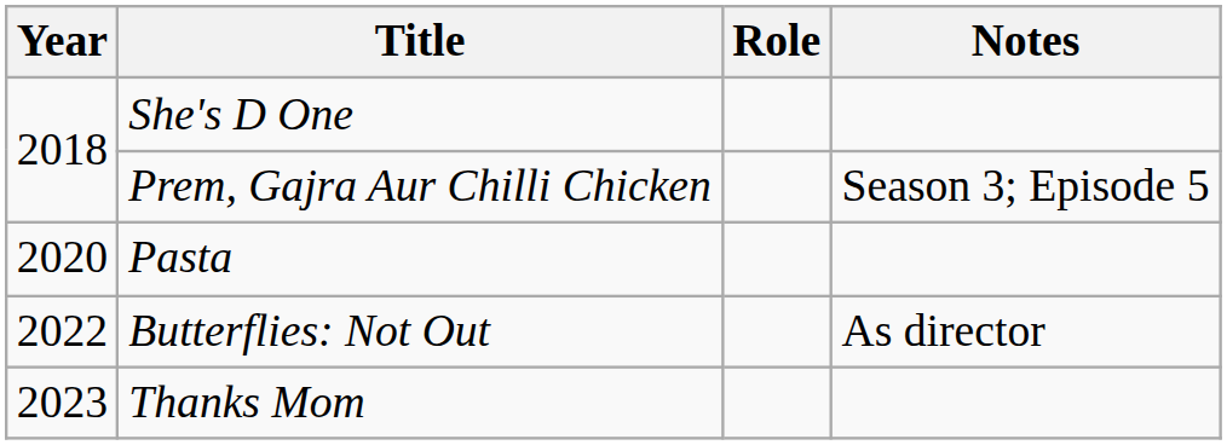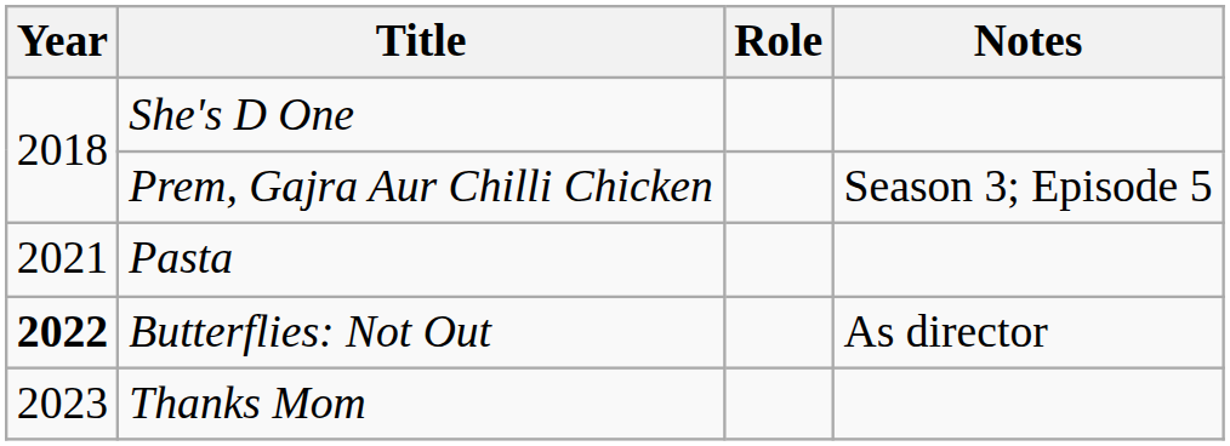 <table class="wikitable">
 <tr>
 <th>Year</th>
 <th>Title</th>
 <th>Role</th>
 <th>Notes</th>
 </tr>
 <tr>
 <td rowspan="2">2018</td>
 <td><em>She's D One</em></td>
 <td></td>
 <td></td>
 </tr>
 <tr>
 <td><em>Prem, Gajra Aur Chilli Chicken</em></td>
 <td></td>
 <td>Season 3; Episode 5</td>
 </tr>
 <tr>
-<td>2020</td>
+<td>2021</td>
 <td><em>Pasta</em></td>
 <td></td>
 <td></td>
 </tr>
 <tr>
-<td>2022</td>
+<td><strong>2022</strong></td>
 <td><em>Butterflies: Not Out</em></td>
 <td></td>
 <td>As director</td>
 </tr>
 <tr>
 <td>2023</td>
 <td><em>Thanks Mom</em></td>
 <td></td>
 <td></td>
 </tr>
 </table>
